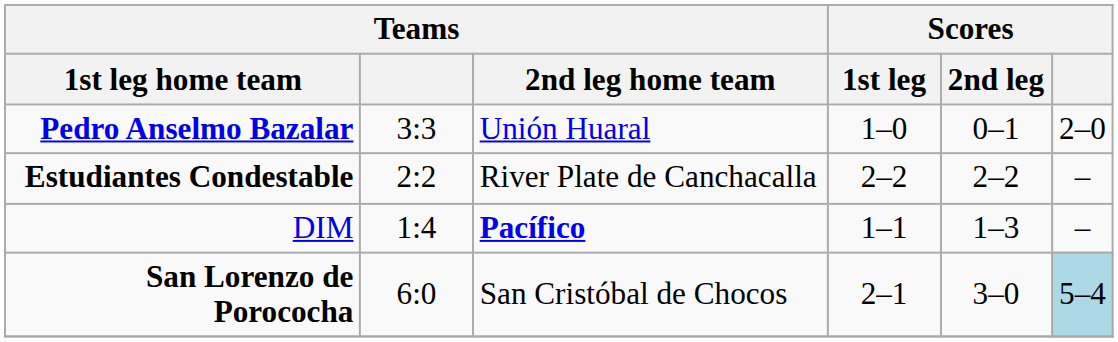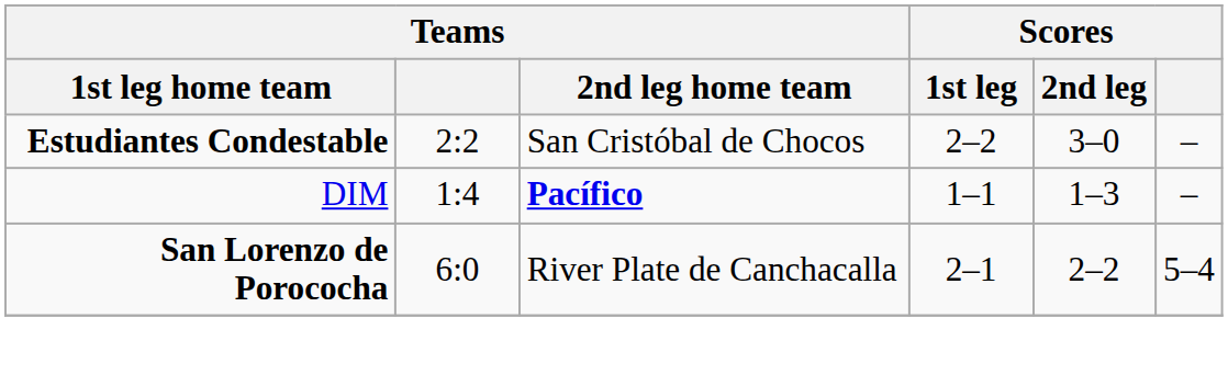 <table class="wikitable" style="text-align: center;">
 <tr>
 <th colspan=3>Teams</th>
 <th colspan=3>Scores</th>
 </tr>
 <tr>
 <th width="175">1st leg home team</th>
 <th width="50"></th>
 <th width="175">2nd leg home team</th>
 <th width="50">1st leg</th>
 <th width="50">2nd leg</th>
 <th></th>
 </tr>
 <tr>
-<td align=right><strong><a href='#'>Pedro Anselmo Bazalar</a></strong></td>
-<td>3:3</td>
-<td align=left><a href='#'>Unión Huaral</a></td>
-<td>1–0</td>
-<td>0–1</td>
-<td>2–0</td>
-</tr>
-<tr>
 <td align=right><strong>Estudiantes Condestable</strong></td>
 <td>2:2</td>
-<td align=left>River Plate de Canchacalla</td>
+<td align=left>San Cristóbal de Chocos</td>
 <td>2–2</td>
-<td>2–2</td>
+<td>3–0</td>
 <td>–</td>
 </tr>
 <tr>
 <td align=right><a href='#'>DIM</a></td>
 <td>1:4</td>
 <td align=left><strong><a href='#'>Pacífico</a></strong></td>
 <td>1–1</td>
 <td>1–3</td>
 <td>–</td>
 </tr>
 <tr>
 <td align=right><strong>San Lorenzo de Porococha</strong></td>
 <td>6:0</td>
-<td align=left>San Cristóbal de Chocos</td>
+<td align=left>River Plate de Canchacalla</td>
 <td>2–1</td>
-<td>3–0</td>
-<td style="background: lightblue;">5–4</td>
+<td>2–2</td>
+<td>5–4</td>
 </tr>
 <tr>
 </tr>
 </table>
